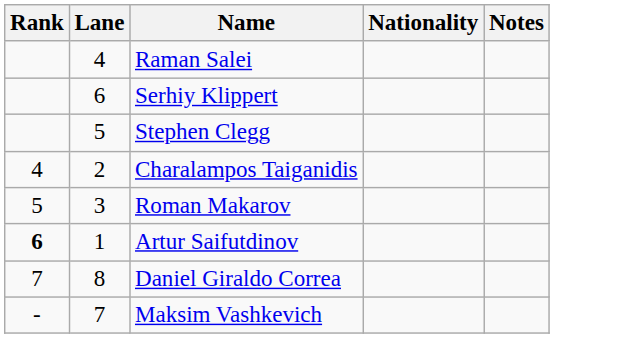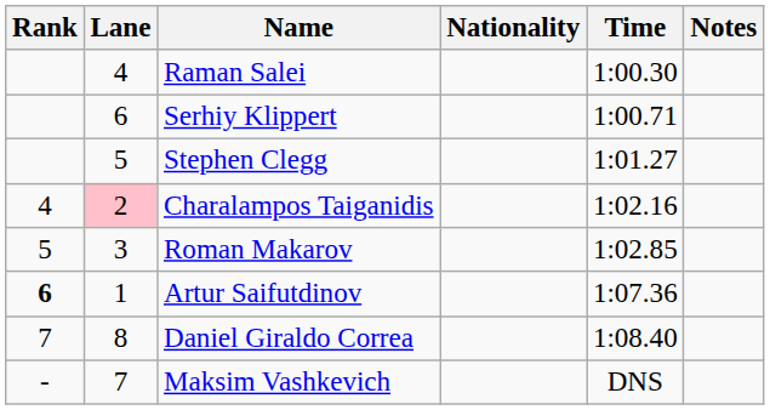 <table class="wikitable sortable" style="text-align:center">
 <tr>
 <th>Rank</th>
 <th>Lane</th>
 <th>Name</th>
 <th>Nationality</th>
+<th>Time</th>
 <th>Notes</th>
 </tr>
 <tr>
 <td></td>
 <td>4</td>
 <td align=left><a href='#'>Raman Salei</a></td>
 <td align=left></td>
+<td>1:00.30</td>
 <td></td>
 </tr>
 <tr>
 <td></td>
 <td>6</td>
 <td align=left><a href='#'>Serhiy Klippert</a></td>
 <td align=left></td>
+<td>1:00.71</td>
 <td></td>
 </tr>
 <tr>
 <td></td>
 <td>5</td>
 <td align=left><a href='#'>Stephen Clegg</a></td>
 <td align=left></td>
+<td>1:01.27</td>
 <td></td>
 </tr>
 <tr>
 <td>4</td>
-<td>2</td>
+<td style="background: pink;">2</td>
 <td align=left><a href='#'>Charalampos Taiganidis</a></td>
 <td align=left></td>
+<td>1:02.16</td>
 <td></td>
 </tr>
 <tr>
 <td>5</td>
 <td>3</td>
 <td align=left><a href='#'>Roman Makarov</a></td>
 <td align=left></td>
+<td>1:02.85</td>
 <td></td>
 </tr>
 <tr>
 <td><strong>6</strong></td>
 <td>1</td>
 <td align=left><a href='#'>Artur Saifutdinov</a></td>
 <td align=left></td>
+<td>1:07.36</td>
 <td></td>
 </tr>
 <tr>
 <td>7</td>
 <td>8</td>
 <td align=left><a href='#'>Daniel Giraldo Correa</a></td>
 <td align=left></td>
+<td>1:08.40</td>
 <td></td>
 </tr>
 <tr>
 <td>-</td>
 <td>7</td>
 <td align=left><a href='#'>Maksim Vashkevich</a></td>
 <td align=left></td>
+<td>DNS</td>
 <td></td>
 </tr>
 </table>
